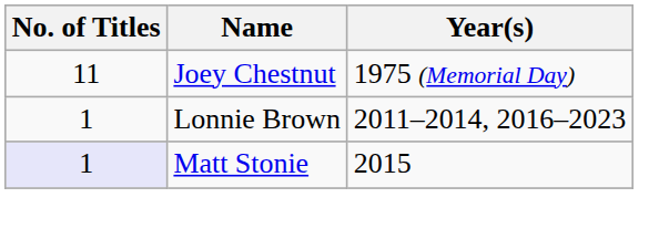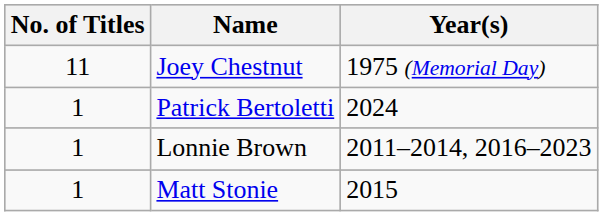 <table class="wikitable plainrowheaders sortable">
 <tr>
 <th scope=col>No. of Titles</th>
 <th scope=col>Name</th>
 <th scope=col>Year(s)</th>
 </tr>
 <tr>
 <td align="center">11</td>
 <td> <a href='#'>Joey Chestnut</a></td>
 <td>1975 <small><em>(<a href='#'>Memorial Day</a>)</em></small></td>
 </tr>
 <tr>
 <td align="center">1</td>
+<td> <a href='#'>Patrick Bertoletti</a></td>
+<td>2024</td>
+</tr>
+<tr>
+<td align="center">1</td>
 <td> Lonnie Brown</td>
 <td>2011–2014, 2016–2023</td>
 </tr>
 <tr>
-<td align="center" style="background: lavender;">1</td>
+<td align="center">1</td>
 <td> <a href='#'>Matt Stonie</a></td>
 <td>2015</td>
 </tr>
 </table>
